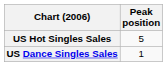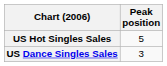 <table class="wikitable sortable plainrowheaders" style="text-align:center">
 <tr>
 <th scope="col">Chart (2006)</th>
 <th scope="col">Peak<br>position</th>
 </tr>
 <tr>
 <th scope="row">US Hot Singles Sales</th>
 <td>5</td>
 </tr>
 <tr>
 <th scope="row">US <a href='#'>Dance Singles Sales</a></th>
-<td>1</td>
+<td>3</td>
 </tr>
 </table>
